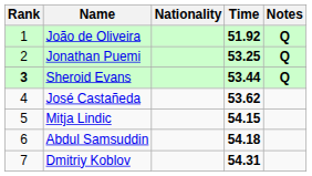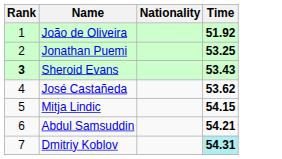 <table class="wikitable sortable" style="text-align:center">
 <tr>
 <th>Rank</th>
 <th>Name</th>
 <th>Nationality</th>
 <th>Time</th>
-<th>Notes</th>
 </tr>
 <tr bgcolor=ccffcc>
 <td>1</td>
 <td align=left><a href='#'>João de Oliveira</a></td>
 <td align=left></td>
 <td><strong>51.92</strong></td>
-<td><strong>Q</strong></td>
 </tr>
 <tr bgcolor=ccffcc>
 <td>2</td>
 <td align=left><a href='#'>Jonathan Puemi</a></td>
 <td align=left></td>
 <td><strong>53.25</strong></td>
-<td><strong>Q</strong></td>
 </tr>
 <tr bgcolor=ccffcc>
 <td><strong>3</strong></td>
 <td align=left><a href='#'>Sheroid Evans</a></td>
 <td align=left></td>
-<td><strong>53.44</strong></td>
-<td><strong>Q</strong></td>
+<td><strong>53.43</strong></td>
 </tr>
 <tr>
 <td>4</td>
 <td align=left><a href='#'>José Castañeda</a></td>
 <td align=left></td>
 <td><strong>53.62</strong></td>
-<td></td>
 </tr>
 <tr>
 <td>5</td>
 <td align=left><a href='#'>Mitja Lindic</a></td>
 <td align=left></td>
 <td><strong>54.15</strong></td>
-<td></td>
 </tr>
 <tr>
 <td>6</td>
 <td align=left><a href='#'>Abdul Samsuddin</a></td>
 <td align=left></td>
-<td><strong>54.18</strong></td>
-<td></td>
+<td><strong>54.21</strong></td>
 </tr>
 <tr>
 <td>7</td>
 <td align=left><a href='#'>Dmitriy Koblov</a></td>
 <td align=left></td>
-<td><strong>54.31</strong></td>
-<td></td>
+<td style="background: paleturquoise;"><strong>54.31</strong></td>
 </tr>
 </table>
